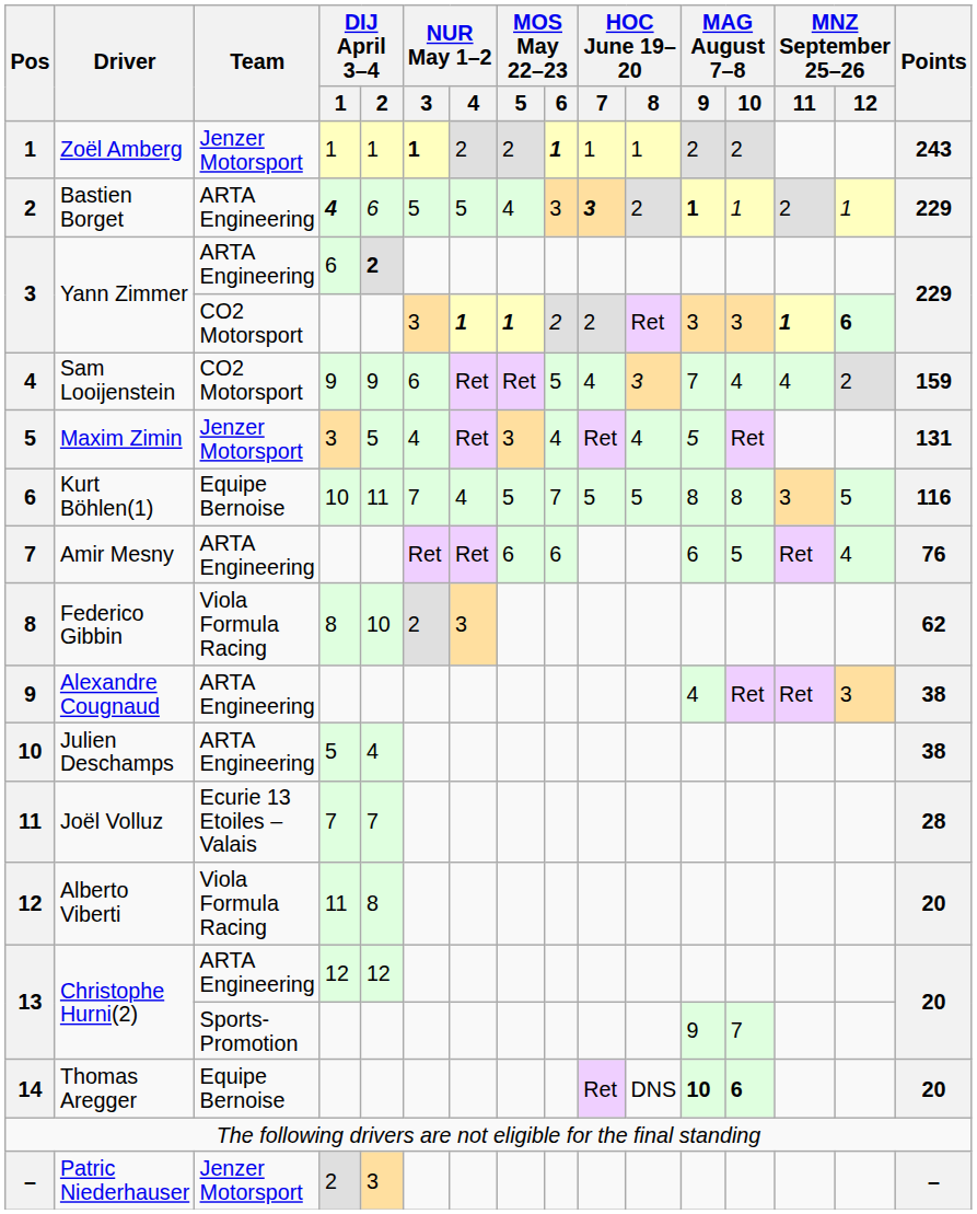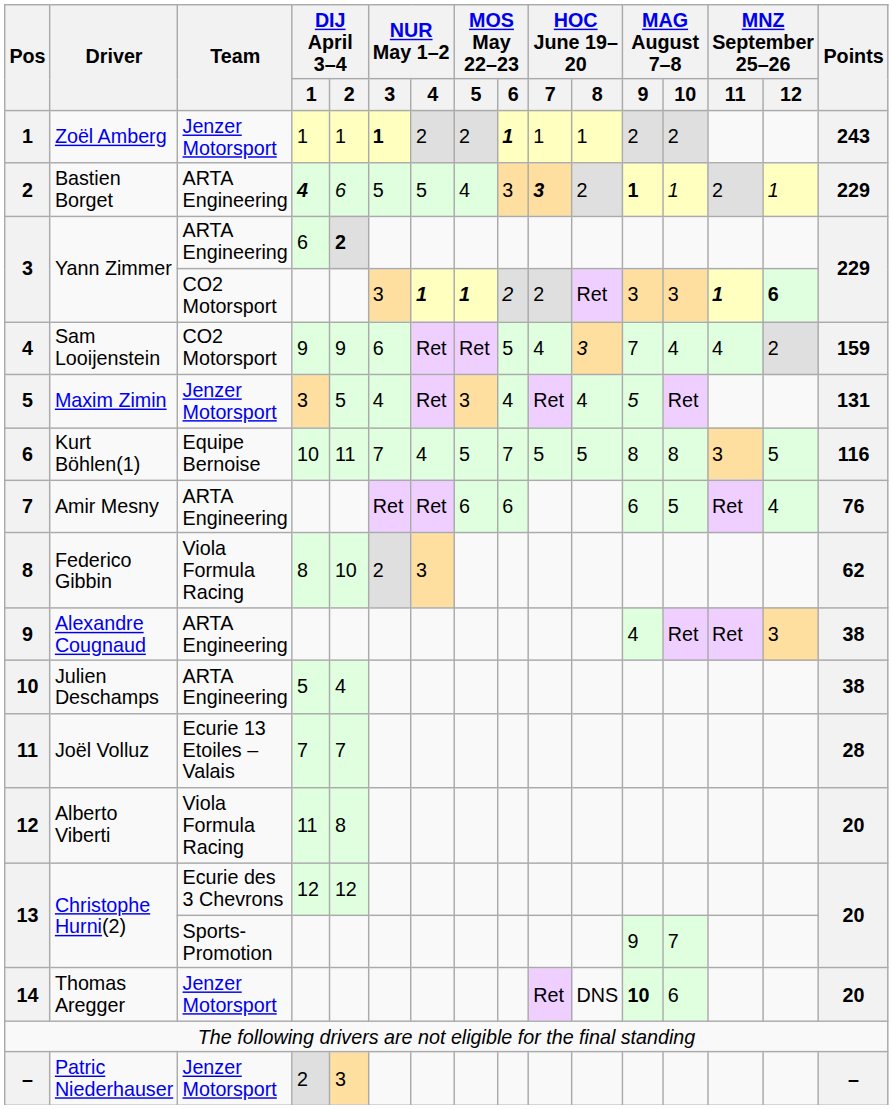 <table class="wikitable" style="font-size:85%">
 <tr>
 <th rowspan=2>Pos</th>
 <th rowspan=2>Driver</th>
 <th rowspan=2>Team</th>
 <th colspan=2> <a href='#'>DIJ</a><br>April 3–4</th>
 <th colspan=2> <a href='#'>NUR</a><br>May 1–2</th>
 <th colspan=2> <a href='#'>MOS</a><br>May 22–23</th>
 <th colspan=2> <a href='#'>HOC</a><br>June 19–20</th>
 <th colspan=2> <a href='#'>MAG</a><br>August 7–8</th>
 <th colspan=2> <a href='#'>MNZ</a><br>September 25–26</th>
 <th rowspan=2>Points</th>
 </tr>
 <tr>
 <th width="27">1</th>
 <th width="27">2</th>
 <th width="27">3</th>
 <th width="27">4</th>
 <th width="27">5</th>
 <th width="27">6</th>
 <th width="27">7</th>
 <th width="27">8</th>
 <th width="27">9</th>
 <th width="27">10</th>
 <th width="27">11</th>
 <th width="27">12</th>
 </tr>
 <tr>
 <th>1</th>
 <td> <a href='#'>Zoël Amberg</a></td>
 <td><a href='#'>Jenzer Motorsport</a></td>
 <td style="background:#FFFFBF;">1</td>
 <td style="background:#FFFFBF;">1</td>
 <td style="background:#FFFFBF;"><strong>1</strong></td>
 <td style="background:#DFDFDF;">2</td>
 <td style="background:#DFDFDF;">2</td>
 <td style="background:#FFFFBF;"><strong><em>1</em></strong></td>
 <td style="background:#FFFFBF;">1</td>
 <td style="background:#FFFFBF;">1</td>
 <td style="background:#DFDFDF;">2</td>
 <td style="background:#DFDFDF;">2</td>
 <td></td>
 <td></td>
 <th>243</th>
 </tr>
 <tr>
 <th>2</th>
 <td> Bastien Borget</td>
 <td>ARTA Engineering</td>
 <td style="background:#DFFFDF;"><strong><em>4</em></strong></td>
 <td style="background:#DFFFDF;"><em>6</em></td>
 <td style="background:#DFFFDF;">5</td>
 <td style="background:#DFFFDF;">5</td>
 <td style="background:#DFFFDF;">4</td>
 <td style="background:#FFDF9F;">3</td>
 <td style="background:#FFDF9F;"><strong><em>3</em></strong></td>
 <td style="background:#DFDFDF;">2</td>
 <td style="background:#FFFFBF;"><strong>1</strong></td>
 <td style="background:#FFFFBF;"><em>1</em></td>
 <td style="background:#DFDFDF;">2</td>
 <td style="background:#FFFFBF;"><em>1</em></td>
 <th>229</th>
 </tr>
 <tr>
 <th rowspan=2>3</th>
 <td rowspan=2> Yann Zimmer</td>
 <td>ARTA Engineering</td>
 <td style="background:#DFFFDF;">6</td>
 <td style="background:#DFDFDF;"><strong>2</strong></td>
 <td></td>
 <td></td>
 <td></td>
 <td></td>
 <td></td>
 <td></td>
 <td></td>
 <td></td>
 <td></td>
 <td></td>
 <th rowspan=2>229</th>
 </tr>
 <tr>
 <td>CO2 Motorsport</td>
 <td></td>
 <td></td>
 <td style="background:#FFDF9F;">3</td>
 <td style="background:#FFFFBF;"><strong><em>1</em></strong></td>
 <td style="background:#FFFFBF;"><strong><em>1</em></strong></td>
 <td style="background:#DFDFDF;"><em>2</em></td>
 <td style="background:#DFDFDF;">2</td>
 <td style="background:#EFCFFF;">Ret</td>
 <td style="background:#FFDF9F;">3</td>
 <td style="background:#FFDF9F;">3</td>
 <td style="background:#FFFFBF;"><strong><em>1</em></strong></td>
 <td style="background:#DFFFDF;"><strong>6</strong></td>
 </tr>
 <tr>
 <th>4</th>
 <td> Sam Looijenstein</td>
 <td>CO2 Motorsport</td>
 <td style="background:#DFFFDF;">9</td>
 <td style="background:#DFFFDF;">9</td>
 <td style="background:#DFFFDF;">6</td>
 <td style="background:#EFCFFF;">Ret</td>
 <td style="background:#EFCFFF;">Ret</td>
 <td style="background:#DFFFDF;">5</td>
 <td style="background:#DFFFDF;">4</td>
 <td style="background:#FFDF9F;"><em>3</em></td>
 <td style="background:#DFFFDF;">7</td>
 <td style="background:#DFFFDF;">4</td>
 <td style="background:#DFFFDF;">4</td>
 <td style="background:#DFDFDF;">2</td>
 <th>159</th>
 </tr>
 <tr>
 <th>5</th>
 <td> <a href='#'>Maxim Zimin</a></td>
 <td><a href='#'>Jenzer Motorsport</a></td>
 <td style="background:#FFDF9F;">3</td>
 <td style="background:#DFFFDF;">5</td>
 <td style="background:#DFFFDF;">4</td>
 <td style="background:#EFCFFF;">Ret</td>
 <td style="background:#FFDF9F;">3</td>
 <td style="background:#DFFFDF;">4</td>
 <td style="background:#EFCFFF;">Ret</td>
 <td style="background:#DFFFDF;">4</td>
 <td style="background:#DFFFDF;"><em>5</em></td>
 <td style="background:#EFCFFF;">Ret</td>
 <td></td>
 <td></td>
 <th>131</th>
 </tr>
 <tr>
 <th>6</th>
 <td> Kurt Böhlen(1)</td>
 <td>Equipe Bernoise</td>
 <td style="background:#DFFFDF;">10</td>
 <td style="background:#DFFFDF;">11</td>
 <td style="background:#DFFFDF;">7</td>
 <td style="background:#DFFFDF;">4</td>
 <td style="background:#DFFFDF;">5</td>
 <td style="background:#DFFFDF;">7</td>
 <td style="background:#DFFFDF;">5</td>
 <td style="background:#DFFFDF;">5</td>
 <td style="background:#DFFFDF;">8</td>
 <td style="background:#DFFFDF;">8</td>
 <td style="background:#FFDF9F;">3</td>
 <td style="background:#DFFFDF;">5</td>
 <th>116</th>
 </tr>
 <tr>
 <th>7</th>
 <td> Amir Mesny</td>
 <td>ARTA Engineering</td>
 <td></td>
 <td></td>
 <td style="background:#EFCFFF;">Ret</td>
 <td style="background:#EFCFFF;">Ret</td>
 <td style="background:#DFFFDF;">6</td>
 <td style="background:#DFFFDF;">6</td>
 <td></td>
 <td></td>
 <td style="background:#DFFFDF;">6</td>
 <td style="background:#DFFFDF;">5</td>
 <td style="background:#EFCFFF;">Ret</td>
 <td style="background:#DFFFDF;">4</td>
 <th>76</th>
 </tr>
 <tr>
 <th>8</th>
 <td> Federico Gibbin</td>
 <td>Viola Formula Racing</td>
 <td style="background:#DFFFDF;">8</td>
 <td style="background:#DFFFDF;">10</td>
 <td style="background:#DFDFDF;">2</td>
 <td style="background:#FFDF9F;">3</td>
 <td></td>
 <td></td>
 <td></td>
 <td></td>
 <td></td>
 <td></td>
 <td></td>
 <td></td>
 <th>62</th>
 </tr>
 <tr>
 <th>9</th>
 <td> <a href='#'>Alexandre Cougnaud</a></td>
 <td>ARTA Engineering</td>
 <td></td>
 <td></td>
 <td></td>
 <td></td>
 <td></td>
 <td></td>
 <td></td>
 <td></td>
 <td style="background:#DFFFDF;">4</td>
 <td style="background:#EFCFFF;">Ret</td>
 <td style="background:#EFCFFF;">Ret</td>
 <td style="background:#FFDF9F;">3</td>
 <th>38</th>
 </tr>
 <tr>
 <th>10</th>
 <td> Julien Deschamps</td>
 <td>ARTA Engineering</td>
 <td style="background:#DFFFDF;">5</td>
 <td style="background:#DFFFDF;">4</td>
 <td></td>
 <td></td>
 <td></td>
 <td></td>
 <td></td>
 <td></td>
 <td></td>
 <td></td>
 <td></td>
 <td></td>
 <th>38</th>
 </tr>
 <tr>
 <th>11</th>
 <td> Joël Volluz</td>
 <td>Ecurie 13 Etoiles – Valais</td>
 <td style="background:#DFFFDF;">7</td>
 <td style="background:#DFFFDF;">7</td>
 <td></td>
 <td></td>
 <td></td>
 <td></td>
 <td></td>
 <td></td>
 <td></td>
 <td></td>
 <td></td>
 <td></td>
 <th>28</th>
 </tr>
 <tr>
 <th>12</th>
 <td> Alberto Viberti</td>
 <td>Viola Formula Racing</td>
 <td style="background:#DFFFDF;">11</td>
 <td style="background:#DFFFDF;">8</td>
 <td></td>
 <td></td>
 <td></td>
 <td></td>
 <td></td>
 <td></td>
 <td></td>
 <td></td>
 <td></td>
 <td></td>
 <th>20</th>
 </tr>
 <tr>
 <th rowspan=2>13</th>
 <td rowspan=2> <a href='#'>Christophe Hurni</a>(2)</td>
-<td>ARTA Engineering</td>
+<td>Ecurie des 3 Chevrons</td>
 <td style="background:#DFFFDF;">12</td>
 <td style="background:#DFFFDF;">12</td>
 <td></td>
 <td></td>
 <td></td>
 <td></td>
 <td></td>
 <td></td>
 <td></td>
 <td></td>
 <td></td>
 <td></td>
 <th rowspan=2>20</th>
 </tr>
 <tr>
 <td>Sports-Promotion</td>
 <td></td>
 <td></td>
 <td></td>
 <td></td>
 <td></td>
 <td></td>
 <td></td>
 <td></td>
 <td style="background:#DFFFDF;">9</td>
 <td style="background:#DFFFDF;">7</td>
 <td></td>
 <td></td>
 </tr>
 <tr>
 <th>14</th>
 <td> Thomas Aregger</td>
-<td>Equipe Bernoise</td>
+<td><a href='#'>Jenzer Motorsport</a></td>
 <td></td>
 <td></td>
 <td></td>
 <td></td>
 <td></td>
 <td></td>
 <td style="background:#EFCFFF;">Ret</td>
 <td>DNS</td>
 <td style="background:#DFFFDF;"><strong>10</strong></td>
-<td style="background:#DFFFDF;"><strong>6</strong></td>
+<td style="background:#DFFFDF;">6</td>
 <td></td>
 <td></td>
 <th>20</th>
 </tr>
 <tr>
 <td colspan=18 align=center><em>The following drivers are not eligible for the final standing</em></td>
 </tr>
 <tr>
 <th>–</th>
 <td> <a href='#'>Patric Niederhauser</a></td>
 <td><a href='#'>Jenzer Motorsport</a></td>
 <td style="background:#DFDFDF;">2</td>
 <td style="background:#FFDF9F;">3</td>
 <td></td>
 <td></td>
 <td></td>
 <td></td>
 <td></td>
 <td></td>
 <td></td>
 <td></td>
 <td></td>
 <td></td>
 <th>–</th>
 </tr>
 </table>
